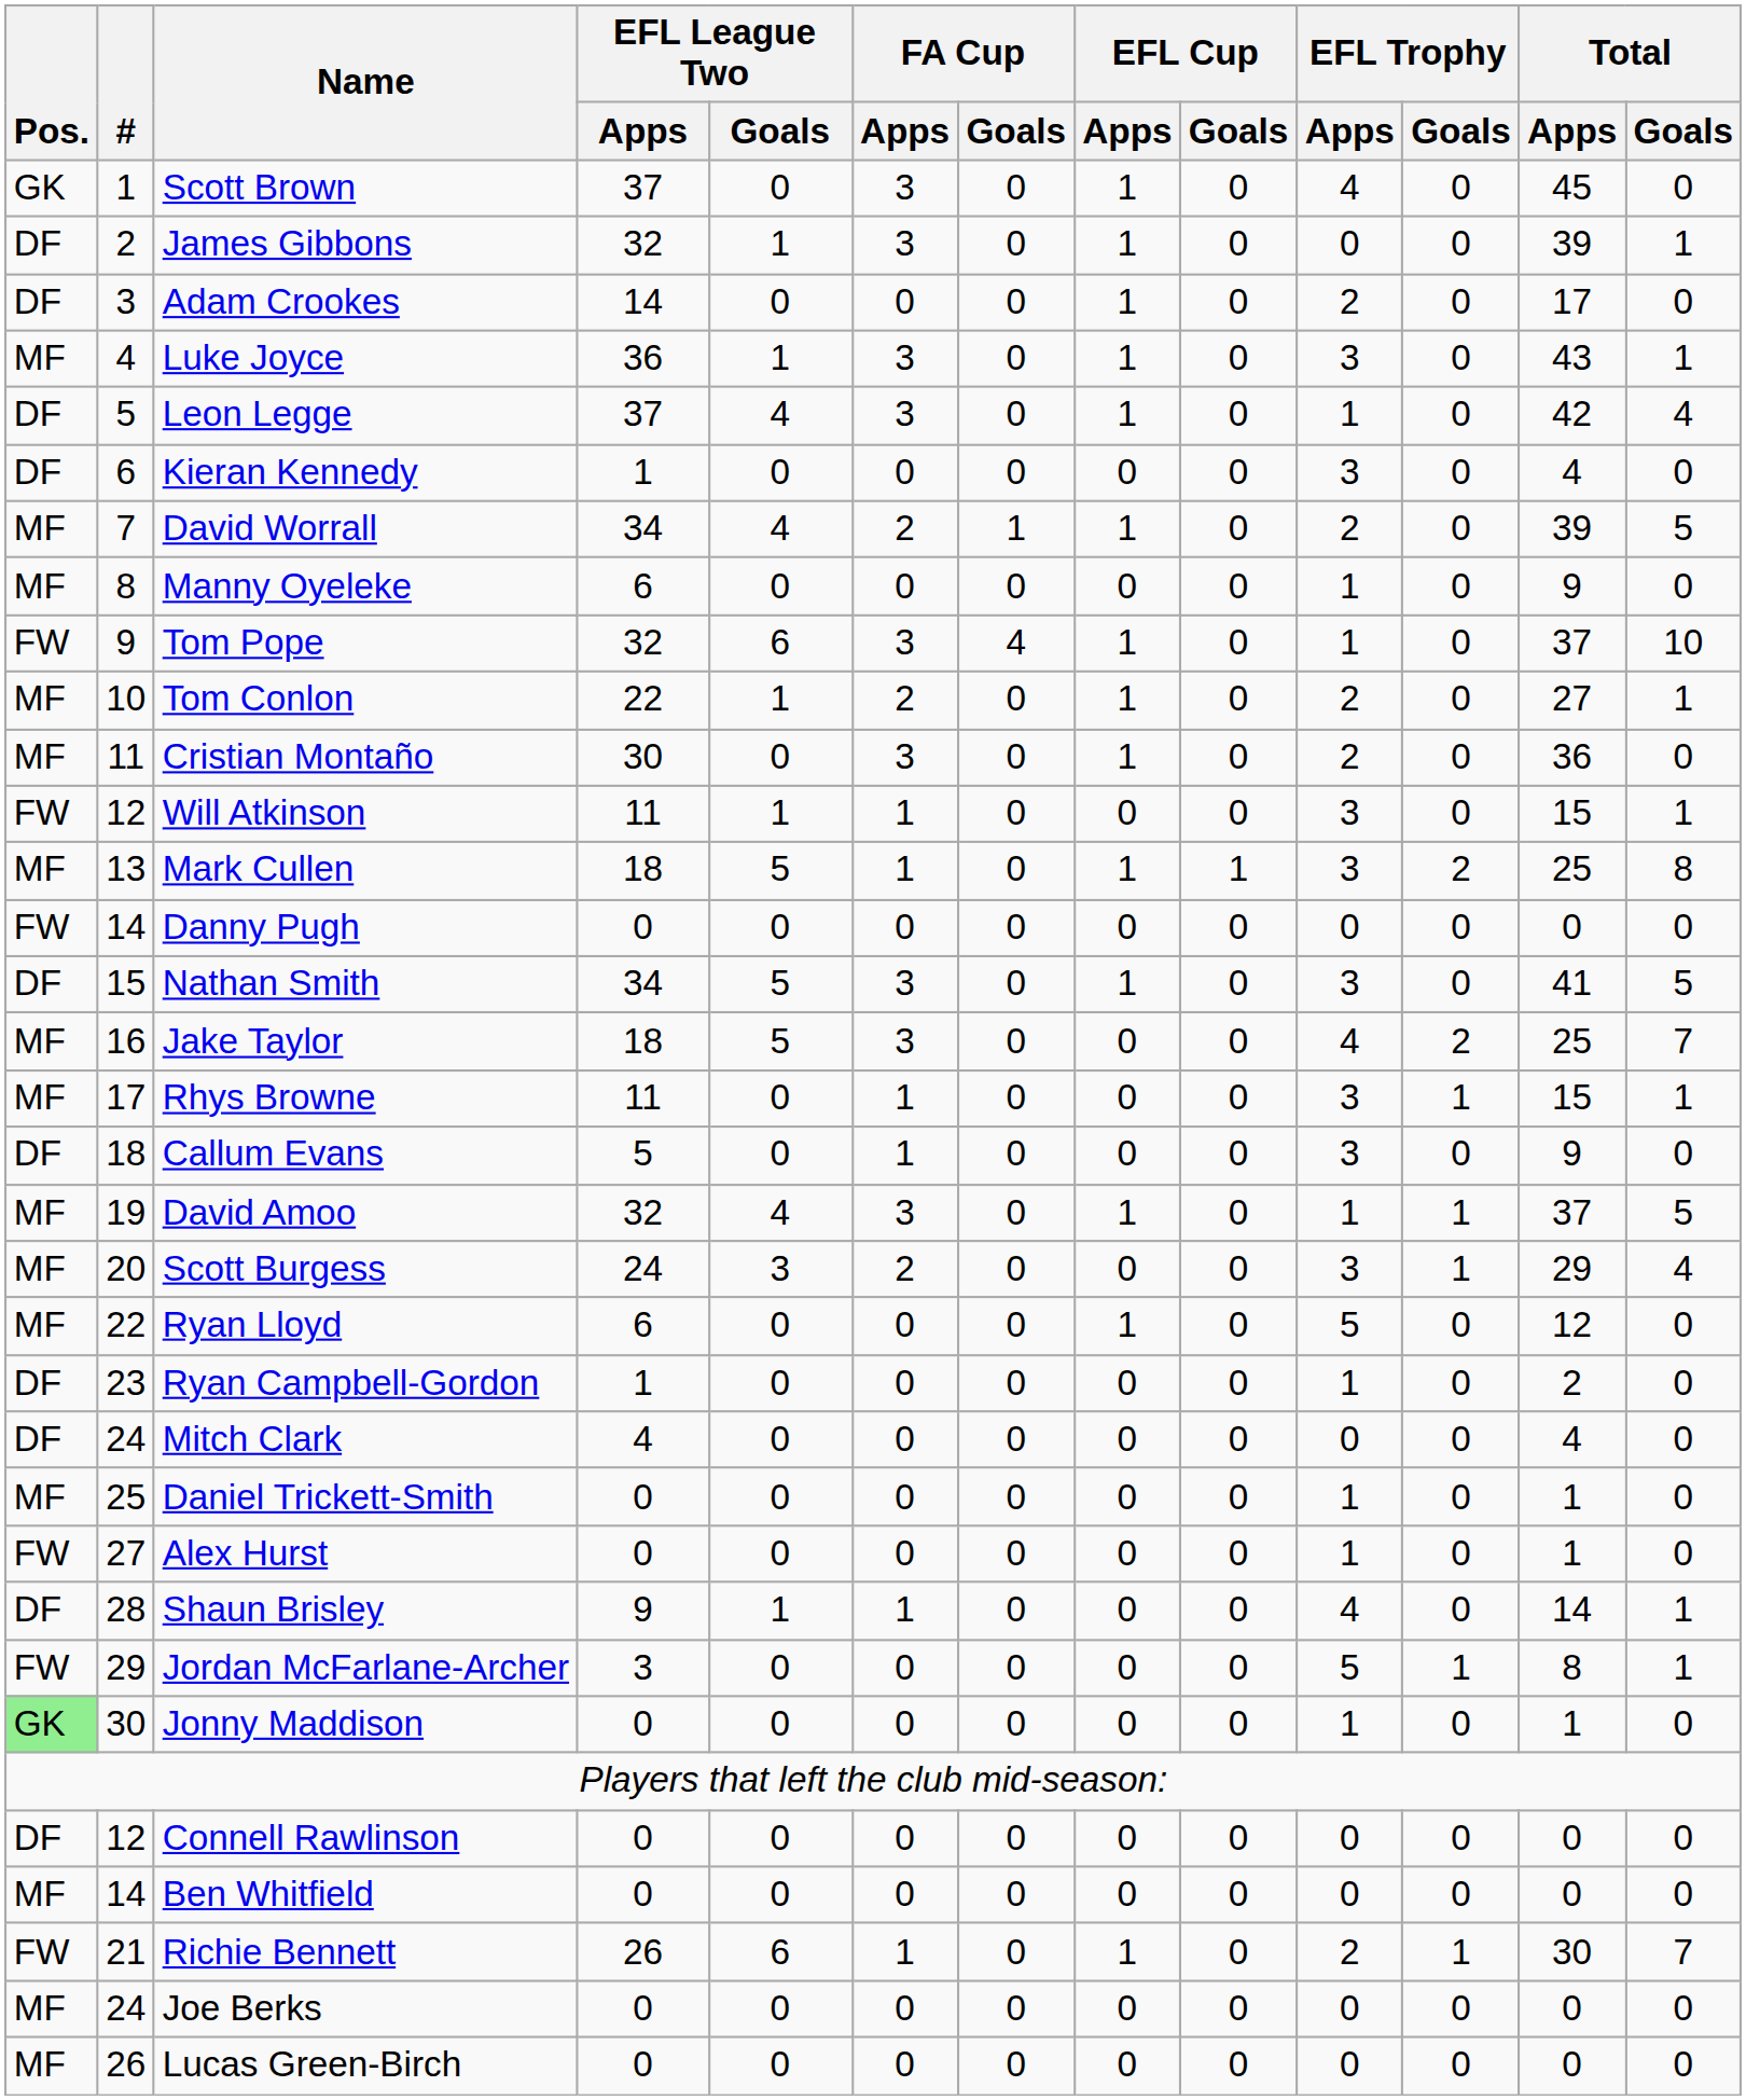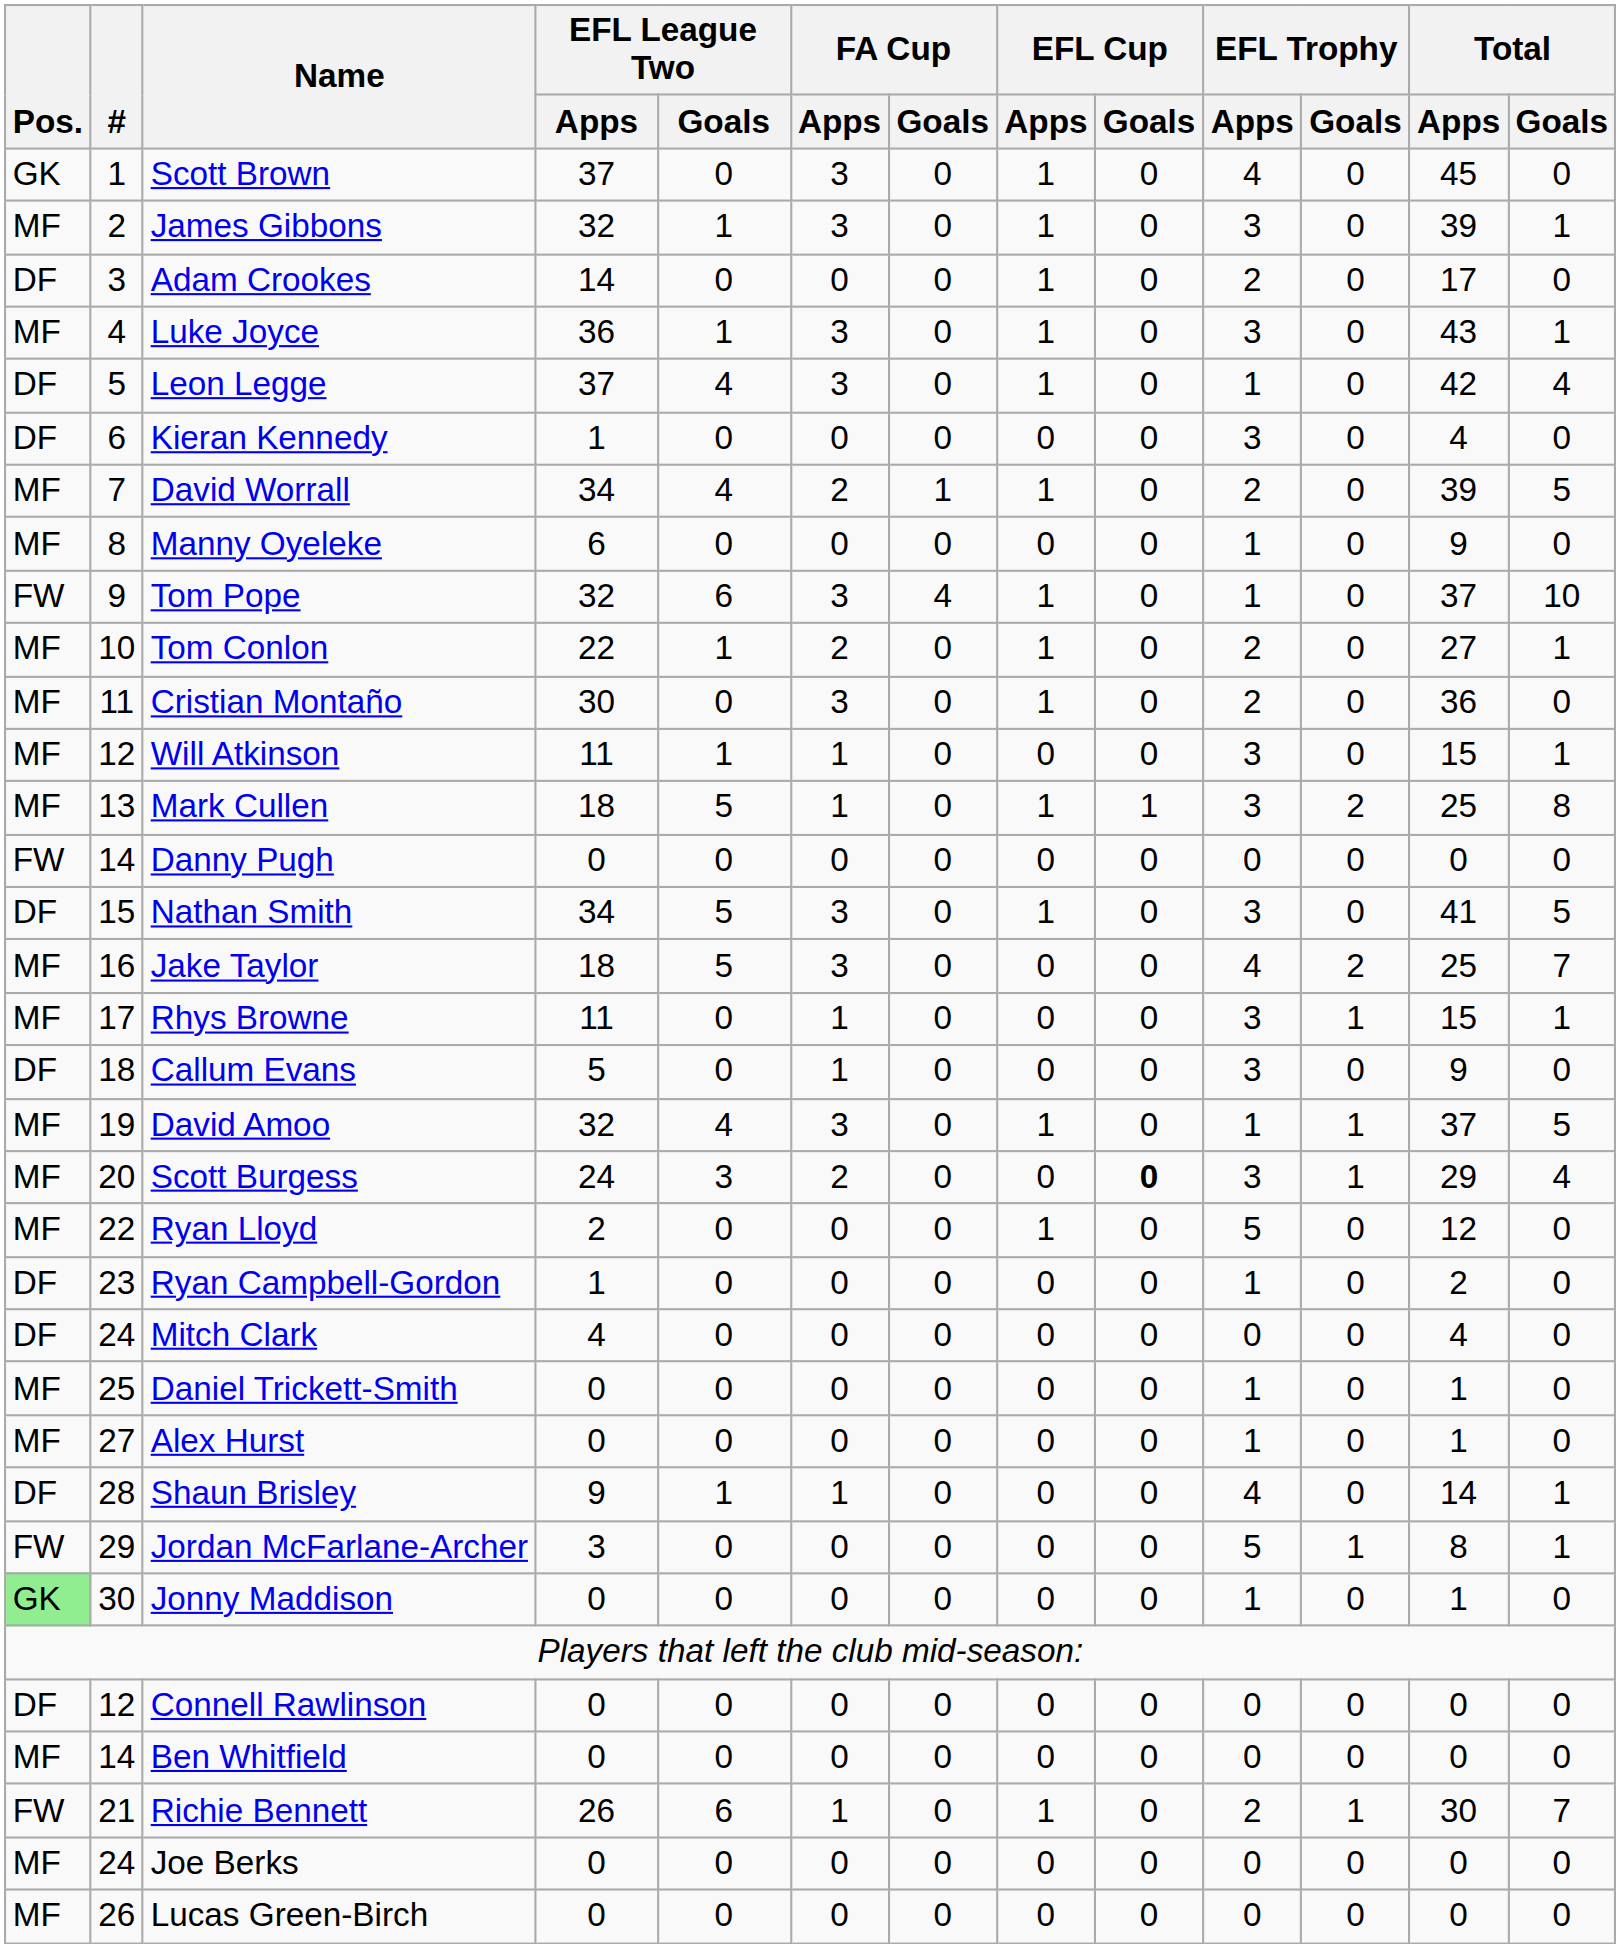 <table class="wikitable" style="text-align:center">
 <tr>
 <th rowspan="2" valign="bottom">Pos.</th>
 <th rowspan="2" valign="bottom">#</th>
 <th rowspan="2">Name</th>
 <th colspan="2" width="115">EFL League Two</th>
 <th colspan="2" width="85">FA Cup</th>
 <th colspan="2" width="85">EFL Cup</th>
 <th colspan="2" width="85">EFL Trophy</th>
 <th colspan="2" width="85">Total</th>
 </tr>
 <tr>
 <th>Apps</th>
 <th>Goals</th>
 <th>Apps</th>
 <th>Goals</th>
 <th>Apps</th>
 <th>Goals</th>
 <th>Apps</th>
 <th>Goals</th>
 <th>Apps</th>
 <th>Goals</th>
 </tr>
 <tr>
 <td align="left">GK</td>
 <td>1</td>
 <td align="left"> <a href='#'>Scott Brown</a></td>
 <td>37</td>
 <td>0</td>
 <td>3</td>
 <td>0</td>
 <td>1</td>
 <td>0</td>
 <td>4</td>
 <td>0</td>
 <td>45</td>
 <td>0</td>
 </tr>
 <tr>
-<td align="left">DF</td>
+<td align="left">MF</td>
 <td>2</td>
 <td align="left"> <a href='#'>James Gibbons</a></td>
 <td>32</td>
 <td>1</td>
 <td>3</td>
 <td>0</td>
 <td>1</td>
 <td>0</td>
-<td>0</td>
+<td>3</td>
 <td>0</td>
 <td>39</td>
 <td>1</td>
 </tr>
 <tr>
 <td align="left">DF</td>
 <td>3</td>
 <td align="left"> <a href='#'>Adam Crookes</a></td>
 <td>14</td>
 <td>0</td>
 <td>0</td>
 <td>0</td>
 <td>1</td>
 <td>0</td>
 <td>2</td>
 <td>0</td>
 <td>17</td>
 <td>0</td>
 </tr>
 <tr>
 <td align="left">MF</td>
 <td>4</td>
 <td align="left"> <a href='#'>Luke Joyce</a></td>
 <td>36</td>
 <td>1</td>
 <td>3</td>
 <td>0</td>
 <td>1</td>
 <td>0</td>
 <td>3</td>
 <td>0</td>
 <td>43</td>
 <td>1</td>
 </tr>
 <tr>
 <td align="left">DF</td>
 <td>5</td>
 <td align="left"> <a href='#'>Leon Legge</a></td>
 <td>37</td>
 <td>4</td>
 <td>3</td>
 <td>0</td>
 <td>1</td>
 <td>0</td>
 <td>1</td>
 <td>0</td>
 <td>42</td>
 <td>4</td>
 </tr>
 <tr>
 <td align="left">DF</td>
 <td>6</td>
 <td align="left"> <a href='#'>Kieran Kennedy</a></td>
 <td>1</td>
 <td>0</td>
 <td>0</td>
 <td>0</td>
 <td>0</td>
 <td>0</td>
 <td>3</td>
 <td>0</td>
 <td>4</td>
 <td>0</td>
 </tr>
 <tr>
 <td align="left">MF</td>
 <td>7</td>
 <td align="left"> <a href='#'>David Worrall</a></td>
 <td>34</td>
 <td>4</td>
 <td>2</td>
 <td>1</td>
 <td>1</td>
 <td>0</td>
 <td>2</td>
 <td>0</td>
 <td>39</td>
 <td>5</td>
 </tr>
 <tr>
 <td align="left">MF</td>
 <td>8</td>
 <td align="left"> <a href='#'>Manny Oyeleke</a></td>
 <td>6</td>
 <td>0</td>
 <td>0</td>
 <td>0</td>
 <td>0</td>
 <td>0</td>
 <td>1</td>
 <td>0</td>
 <td>9</td>
 <td>0</td>
 </tr>
 <tr>
 <td align="left">FW</td>
 <td>9</td>
 <td align="left"> <a href='#'>Tom Pope</a></td>
 <td>32</td>
 <td>6</td>
 <td>3</td>
 <td>4</td>
 <td>1</td>
 <td>0</td>
 <td>1</td>
 <td>0</td>
 <td>37</td>
 <td>10</td>
 </tr>
 <tr>
 <td align="left">MF</td>
 <td>10</td>
 <td align="left"> <a href='#'>Tom Conlon</a></td>
 <td>22</td>
 <td>1</td>
 <td>2</td>
 <td>0</td>
 <td>1</td>
 <td>0</td>
 <td>2</td>
 <td>0</td>
 <td>27</td>
 <td>1</td>
 </tr>
 <tr>
 <td align="left">MF</td>
 <td>11</td>
 <td align="left"> <a href='#'>Cristian Montaño</a></td>
 <td>30</td>
 <td>0</td>
 <td>3</td>
 <td>0</td>
 <td>1</td>
 <td>0</td>
 <td>2</td>
 <td>0</td>
 <td>36</td>
 <td>0</td>
 </tr>
 <tr>
-<td align="left">FW</td>
+<td align="left">MF</td>
 <td>12</td>
 <td align="left"> <a href='#'>Will Atkinson</a></td>
 <td>11</td>
 <td>1</td>
 <td>1</td>
 <td>0</td>
 <td>0</td>
 <td>0</td>
 <td>3</td>
 <td>0</td>
 <td>15</td>
 <td>1</td>
 </tr>
 <tr>
 <td align="left">MF</td>
 <td>13</td>
 <td align="left"> <a href='#'>Mark Cullen</a></td>
 <td>18</td>
 <td>5</td>
 <td>1</td>
 <td>0</td>
 <td>1</td>
 <td>1</td>
 <td>3</td>
 <td>2</td>
 <td>25</td>
 <td>8</td>
 </tr>
 <tr>
 <td align="left">FW</td>
 <td>14</td>
 <td align="left"> <a href='#'>Danny Pugh</a></td>
 <td>0</td>
 <td>0</td>
 <td>0</td>
 <td>0</td>
 <td>0</td>
 <td>0</td>
 <td>0</td>
 <td>0</td>
 <td>0</td>
 <td>0</td>
 </tr>
 <tr>
 <td align="left">DF</td>
 <td>15</td>
 <td align="left"> <a href='#'>Nathan Smith</a></td>
 <td>34</td>
 <td>5</td>
 <td>3</td>
 <td>0</td>
 <td>1</td>
 <td>0</td>
 <td>3</td>
 <td>0</td>
 <td>41</td>
 <td>5</td>
 </tr>
 <tr>
 <td align="left">MF</td>
 <td>16</td>
 <td align="left"> <a href='#'>Jake Taylor</a></td>
 <td>18</td>
 <td>5</td>
 <td>3</td>
 <td>0</td>
 <td>0</td>
 <td>0</td>
 <td>4</td>
 <td>2</td>
 <td>25</td>
 <td>7</td>
 </tr>
 <tr>
 <td align="left">MF</td>
 <td>17</td>
 <td align="left"> <a href='#'>Rhys Browne</a></td>
 <td>11</td>
 <td>0</td>
 <td>1</td>
 <td>0</td>
 <td>0</td>
 <td>0</td>
 <td>3</td>
 <td>1</td>
 <td>15</td>
 <td>1</td>
 </tr>
 <tr>
 <td align="left">DF</td>
 <td>18</td>
 <td align="left"> <a href='#'>Callum Evans</a></td>
 <td>5</td>
 <td>0</td>
 <td>1</td>
 <td>0</td>
 <td>0</td>
 <td>0</td>
 <td>3</td>
 <td>0</td>
 <td>9</td>
 <td>0</td>
 </tr>
 <tr>
 <td align="left">MF</td>
 <td>19</td>
 <td align="left"> <a href='#'>David Amoo</a></td>
 <td>32</td>
 <td>4</td>
 <td>3</td>
 <td>0</td>
 <td>1</td>
 <td>0</td>
 <td>1</td>
 <td>1</td>
 <td>37</td>
 <td>5</td>
 </tr>
 <tr>
 <td align="left">MF</td>
 <td>20</td>
 <td align="left"> <a href='#'>Scott Burgess</a></td>
 <td>24</td>
 <td>3</td>
 <td>2</td>
 <td>0</td>
 <td>0</td>
-<td>0</td>
+<td><strong>0</strong></td>
 <td>3</td>
 <td>1</td>
 <td>29</td>
 <td>4</td>
 </tr>
 <tr>
 <td align="left">MF</td>
 <td>22</td>
 <td align="left"> <a href='#'>Ryan Lloyd</a></td>
-<td>6</td>
+<td>2</td>
 <td>0</td>
 <td>0</td>
 <td>0</td>
 <td>1</td>
 <td>0</td>
 <td>5</td>
 <td>0</td>
 <td>12</td>
 <td>0</td>
 </tr>
 <tr>
 <td align="left">DF</td>
 <td>23</td>
 <td align="left"> <a href='#'>Ryan Campbell-Gordon</a></td>
 <td>1</td>
 <td>0</td>
 <td>0</td>
 <td>0</td>
 <td>0</td>
 <td>0</td>
 <td>1</td>
 <td>0</td>
 <td>2</td>
 <td>0</td>
 </tr>
 <tr>
 <td align="left">DF</td>
 <td>24</td>
 <td align="left"> <a href='#'>Mitch Clark</a></td>
 <td>4</td>
 <td>0</td>
 <td>0</td>
 <td>0</td>
 <td>0</td>
 <td>0</td>
 <td>0</td>
 <td>0</td>
 <td>4</td>
 <td>0</td>
 </tr>
 <tr>
 <td align="left">MF</td>
 <td>25</td>
 <td align="left"> <a href='#'>Daniel Trickett-Smith</a></td>
 <td>0</td>
 <td>0</td>
 <td>0</td>
 <td>0</td>
 <td>0</td>
 <td>0</td>
 <td>1</td>
 <td>0</td>
 <td>1</td>
 <td>0</td>
 </tr>
 <tr>
-<td align="left">FW</td>
+<td align="left">MF</td>
 <td>27</td>
 <td align="left"> <a href='#'>Alex Hurst</a></td>
 <td>0</td>
 <td>0</td>
 <td>0</td>
 <td>0</td>
 <td>0</td>
 <td>0</td>
 <td>1</td>
 <td>0</td>
 <td>1</td>
 <td>0</td>
 </tr>
 <tr>
 <td align="left">DF</td>
 <td>28</td>
 <td align="left"> <a href='#'>Shaun Brisley</a></td>
 <td>9</td>
 <td>1</td>
 <td>1</td>
 <td>0</td>
 <td>0</td>
 <td>0</td>
 <td>4</td>
 <td>0</td>
 <td>14</td>
 <td>1</td>
 </tr>
 <tr>
 <td align="left">FW</td>
 <td>29</td>
 <td align="left"> <a href='#'>Jordan McFarlane-Archer</a></td>
 <td>3</td>
 <td>0</td>
 <td>0</td>
 <td>0</td>
 <td>0</td>
 <td>0</td>
 <td>5</td>
 <td>1</td>
 <td>8</td>
 <td>1</td>
 </tr>
 <tr>
 <td align="left" style="background: lightgreen;">GK</td>
 <td>30</td>
 <td align="left"> <a href='#'>Jonny Maddison</a></td>
 <td>0</td>
 <td>0</td>
 <td>0</td>
 <td>0</td>
 <td>0</td>
 <td>0</td>
 <td>1</td>
 <td>0</td>
 <td>1</td>
 <td>0</td>
 </tr>
 <tr>
 <td colspan="14"><em>Players that left the club mid-season:</em></td>
 </tr>
 <tr>
 <td align="left">DF</td>
 <td>12</td>
 <td align="left"> <a href='#'>Connell Rawlinson</a></td>
 <td>0</td>
 <td>0</td>
 <td>0</td>
 <td>0</td>
 <td>0</td>
 <td>0</td>
 <td>0</td>
 <td>0</td>
 <td>0</td>
 <td>0</td>
 </tr>
 <tr>
 <td align="left">MF</td>
 <td>14</td>
 <td align="left"> <a href='#'>Ben Whitfield</a></td>
 <td>0</td>
 <td>0</td>
 <td>0</td>
 <td>0</td>
 <td>0</td>
 <td>0</td>
 <td>0</td>
 <td>0</td>
 <td>0</td>
 <td>0</td>
 </tr>
 <tr>
 <td align="left">FW</td>
 <td>21</td>
 <td align="left"> <a href='#'>Richie Bennett</a></td>
 <td>26</td>
 <td>6</td>
 <td>1</td>
 <td>0</td>
 <td>1</td>
 <td>0</td>
 <td>2</td>
 <td>1</td>
 <td>30</td>
 <td>7</td>
 </tr>
 <tr>
 <td align="left">MF</td>
 <td>24</td>
 <td align="left"> Joe Berks</td>
 <td>0</td>
 <td>0</td>
 <td>0</td>
 <td>0</td>
 <td>0</td>
 <td>0</td>
 <td>0</td>
 <td>0</td>
 <td>0</td>
 <td>0</td>
 </tr>
 <tr>
 <td align="left">MF</td>
 <td>26</td>
 <td align="left"> Lucas Green-Birch</td>
 <td>0</td>
 <td>0</td>
 <td>0</td>
 <td>0</td>
 <td>0</td>
 <td>0</td>
 <td>0</td>
 <td>0</td>
 <td>0</td>
 <td>0</td>
 </tr>
 </table>
